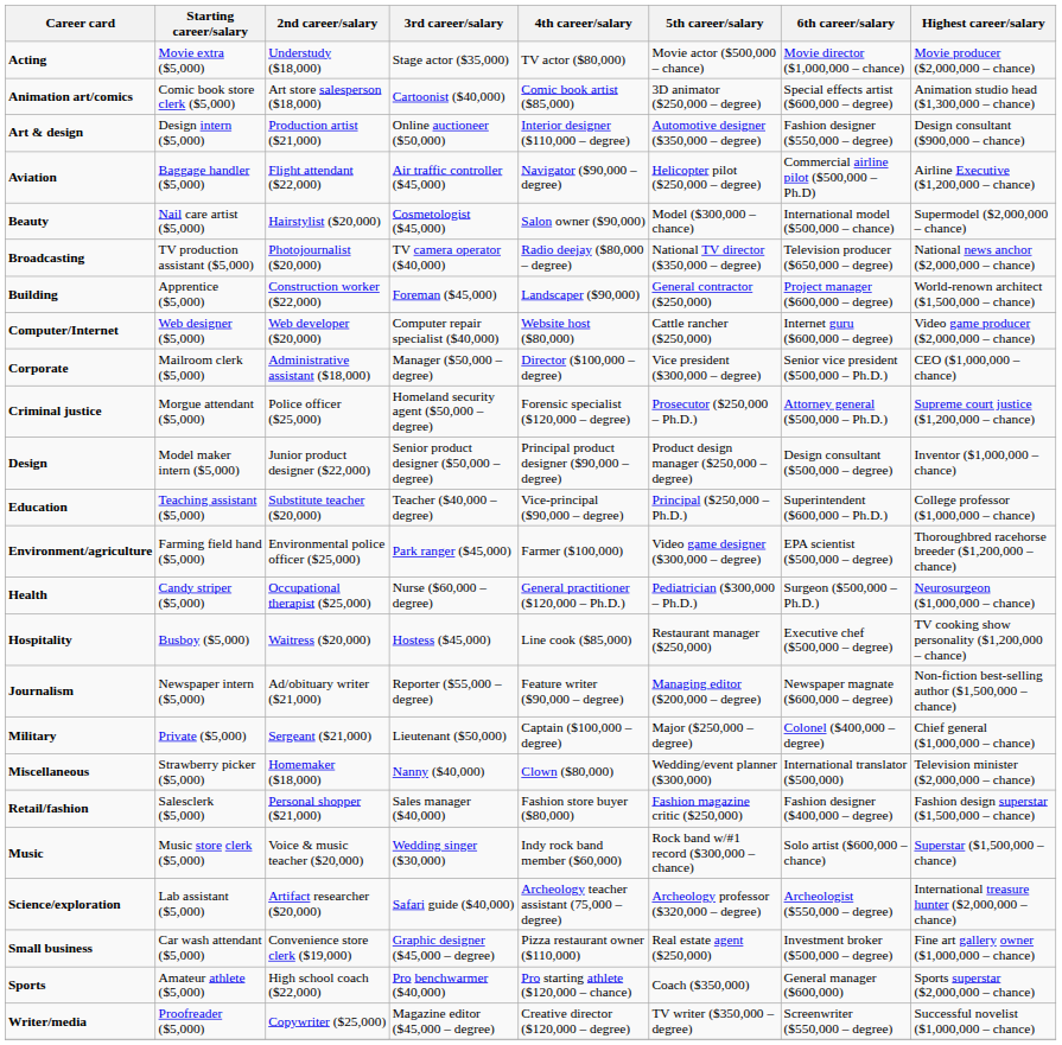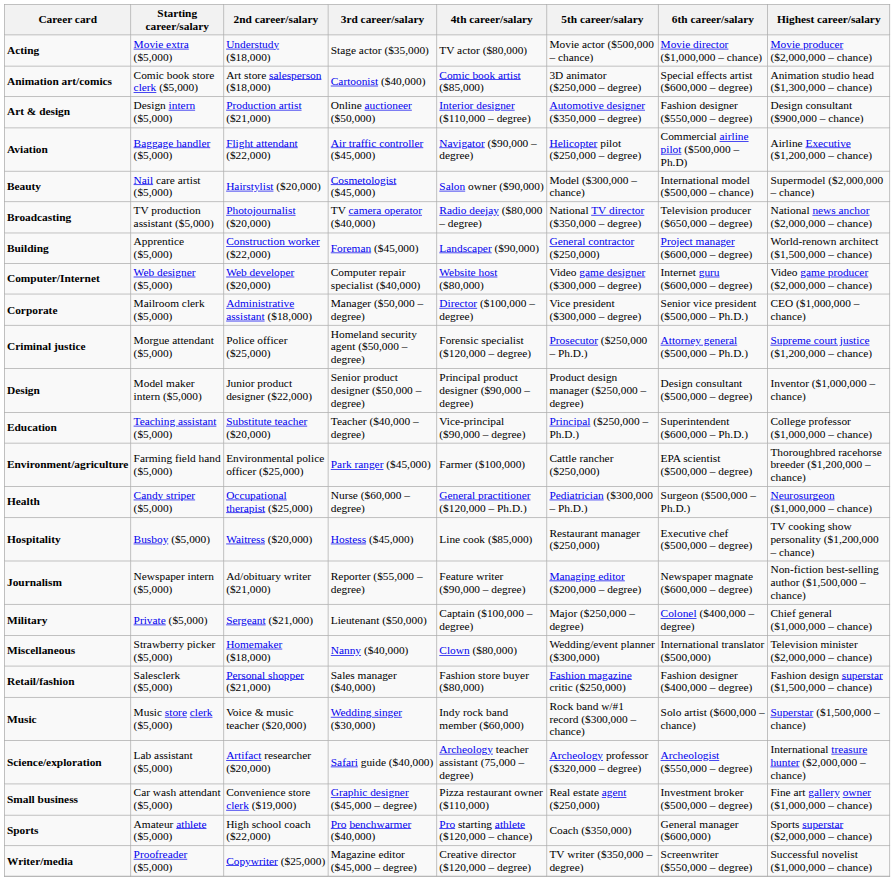 <table class="wikitable">
 <tr>
 <th>Career card</th>
 <th>Starting career/salary</th>
 <th>2nd career/salary</th>
 <th>3rd career/salary</th>
 <th>4th career/salary</th>
 <th>5th career/salary</th>
 <th>6th career/salary</th>
 <th>Highest career/salary</th>
 </tr>
 <tr>
 <td><strong>Acting</strong></td>
 <td><a href='#'>Movie extra</a> ($5,000)</td>
 <td><a href='#'>Understudy</a> ($18,000)</td>
 <td>Stage actor ($35,000)</td>
 <td>TV actor ($80,000)</td>
 <td>Movie actor ($500,000 – chance)</td>
 <td><a href='#'>Movie director</a> ($1,000,000 – chance)</td>
 <td><a href='#'>Movie producer</a> ($2,000,000 – chance)</td>
 </tr>
 <tr>
 <td><strong>Animation art/comics</strong></td>
 <td>Comic book store <a href='#'>clerk</a> ($5,000)</td>
 <td>Art store <a href='#'>salesperson</a> ($18,000)</td>
 <td><a href='#'>Cartoonist</a> ($40,000)</td>
 <td><a href='#'>Comic book artist</a> ($85,000)</td>
 <td>3D animator ($250,000 – degree)</td>
 <td>Special effects artist ($600,000 – degree)</td>
 <td>Animation studio head ($1,300,000 – chance)</td>
 </tr>
 <tr>
 <td><strong>Art & design</strong></td>
 <td>Design <a href='#'>intern</a> ($5,000)</td>
 <td><a href='#'>Production artist</a> ($21,000)</td>
 <td>Online <a href='#'>auctioneer</a> ($50,000)</td>
 <td><a href='#'>Interior designer</a> ($110,000 – degree)</td>
 <td><a href='#'>Automotive designer</a> ($350,000 – degree)</td>
 <td>Fashion designer ($550,000 – degree)</td>
 <td>Design consultant ($900,000 – chance)</td>
 </tr>
 <tr>
 <td><strong>Aviation</strong></td>
 <td><a href='#'>Baggage handler</a> ($5,000)</td>
 <td><a href='#'>Flight attendant</a> ($22,000)</td>
 <td><a href='#'>Air traffic controller</a> ($45,000)</td>
 <td><a href='#'>Navigator</a> ($90,000 – degree)</td>
 <td><a href='#'>Helicopter</a> pilot ($250,000 – degree)</td>
 <td>Commercial <a href='#'>airline pilot</a> ($500,000 – Ph.D)</td>
 <td>Airline <a href='#'>Executive</a> ($1,200,000 – chance)</td>
 </tr>
 <tr>
 <td><strong>Beauty</strong></td>
 <td><a href='#'>Nail</a> care artist ($5,000)</td>
 <td><a href='#'>Hairstylist</a> ($20,000)</td>
 <td><a href='#'>Cosmetologist</a> ($45,000)</td>
 <td><a href='#'>Salon</a> owner ($90,000)</td>
 <td>Model ($300,000 – chance)</td>
 <td>International model ($500,000 – chance)</td>
 <td>Supermodel ($2,000,000 – chance)</td>
 </tr>
 <tr>
 <td><strong>Broadcasting</strong></td>
 <td>TV production assistant ($5,000)</td>
 <td><a href='#'>Photojournalist</a> ($20,000)</td>
 <td>TV <a href='#'>camera operator</a> ($40,000)</td>
 <td><a href='#'>Radio deejay</a> ($80,000 – degree)</td>
 <td>National <a href='#'>TV director</a> ($350,000 – degree)</td>
 <td>Television producer ($650,000 – degree)</td>
 <td>National <a href='#'>news anchor</a> ($2,000,000 – chance)</td>
 </tr>
 <tr>
 <td><strong>Building</strong></td>
 <td>Apprentice ($5,000)</td>
 <td><a href='#'>Construction worker</a> ($22,000)</td>
 <td><a href='#'>Foreman</a> ($45,000)</td>
 <td><a href='#'>Landscaper</a> ($90,000)</td>
 <td><a href='#'>General contractor</a> ($250,000)</td>
 <td><a href='#'>Project manager</a> ($600,000 – degree)</td>
 <td>World-renown architect ($1,500,000 – chance)</td>
 </tr>
 <tr>
 <td><strong>Computer/Internet</strong></td>
 <td><a href='#'>Web designer</a> ($5,000)</td>
 <td><a href='#'>Web developer</a> ($20,000)</td>
 <td>Computer repair specialist ($40,000)</td>
 <td><a href='#'>Website host</a> ($80,000)</td>
-<td>Cattle rancher ($250,000)</td>
+<td>Video <a href='#'>game designer</a> ($300,000 – degree)</td>
 <td>Internet <a href='#'>guru</a> ($600,000 – degree)</td>
 <td>Video <a href='#'>game producer</a> ($2,000,000 – chance)</td>
 </tr>
 <tr>
 <td><strong>Corporate</strong></td>
 <td>Mailroom clerk ($5,000)</td>
 <td><a href='#'>Administrative assistant</a> ($18,000)</td>
 <td>Manager ($50,000 – degree)</td>
 <td><a href='#'>Director</a> ($100,000 – degree)</td>
 <td>Vice president ($300,000 – degree)</td>
 <td>Senior vice president ($500,000 – Ph.D.)</td>
 <td>CEO ($1,000,000 – chance)</td>
 </tr>
 <tr>
 <td><strong>Criminal justice</strong></td>
 <td>Morgue attendant ($5,000)</td>
 <td>Police officer ($25,000)</td>
 <td>Homeland security agent ($50,000 – degree)</td>
 <td>Forensic specialist ($120,000 – degree)</td>
 <td><a href='#'>Prosecutor</a> ($250,000 – Ph.D.)</td>
 <td><a href='#'>Attorney general</a> ($500,000 – Ph.D.)</td>
 <td><a href='#'>Supreme court justice</a> ($1,200,000 – chance)</td>
 </tr>
 <tr>
 <td><strong>Design</strong></td>
 <td>Model maker intern ($5,000)</td>
 <td>Junior product designer ($22,000)</td>
 <td>Senior product designer ($50,000 – degree)</td>
 <td>Principal product designer ($90,000 – degree)</td>
 <td>Product design manager ($250,000 – degree)</td>
 <td>Design consultant ($500,000 – degree)</td>
 <td>Inventor ($1,000,000 – chance)</td>
 </tr>
 <tr>
 <td><strong>Education</strong></td>
 <td><a href='#'>Teaching assistant</a> ($5,000)</td>
 <td><a href='#'>Substitute teacher</a> ($20,000)</td>
 <td>Teacher ($40,000 – degree)</td>
 <td>Vice-principal ($90,000 – degree)</td>
 <td><a href='#'>Principal</a> ($250,000 – Ph.D.)</td>
 <td>Superintendent ($600,000 – Ph.D.)</td>
 <td>College professor ($1,000,000 – chance)</td>
 </tr>
 <tr>
 <td><strong>Environment/agriculture</strong></td>
 <td>Farming field hand ($5,000)</td>
 <td>Environmental police officer ($25,000)</td>
 <td><a href='#'>Park ranger</a> ($45,000)</td>
 <td>Farmer ($100,000)</td>
-<td>Video <a href='#'>game designer</a> ($300,000 – degree)</td>
+<td>Cattle rancher ($250,000)</td>
 <td>EPA scientist ($500,000 – degree)</td>
 <td>Thoroughbred racehorse breeder ($1,200,000 – chance)</td>
 </tr>
 <tr>
 <td><strong>Health</strong></td>
 <td><a href='#'>Candy striper</a> ($5,000)</td>
 <td><a href='#'>Occupational therapist</a> ($25,000)</td>
 <td>Nurse ($60,000 – degree)</td>
 <td><a href='#'>General practitioner</a> ($120,000 – Ph.D.)</td>
 <td><a href='#'>Pediatrician</a> ($300,000 – Ph.D.)</td>
 <td>Surgeon ($500,000 – Ph.D.)</td>
 <td><a href='#'>Neurosurgeon</a> ($1,000,000 – chance)</td>
 </tr>
 <tr>
 <td><strong>Hospitality</strong></td>
 <td><a href='#'>Busboy</a> ($5,000)</td>
 <td><a href='#'>Waitress</a> ($20,000)</td>
 <td><a href='#'>Hostess</a> ($45,000)</td>
 <td>Line cook ($85,000)</td>
 <td>Restaurant manager ($250,000)</td>
 <td>Executive chef ($500,000 – degree)</td>
 <td>TV cooking show personality ($1,200,000 – chance)</td>
 </tr>
 <tr>
 <td><strong>Journalism</strong></td>
 <td>Newspaper intern ($5,000)</td>
 <td>Ad/obituary writer ($21,000)</td>
 <td>Reporter ($55,000 – degree)</td>
 <td>Feature writer ($90,000 – degree)</td>
 <td><a href='#'>Managing editor</a> ($200,000 – degree)</td>
 <td>Newspaper magnate ($600,000 – degree)</td>
 <td>Non-fiction best-selling author ($1,500,000 – chance)</td>
 </tr>
 <tr>
 <td><strong>Military</strong></td>
 <td><a href='#'>Private</a> ($5,000)</td>
 <td><a href='#'>Sergeant</a> ($21,000)</td>
 <td>Lieutenant ($50,000)</td>
 <td>Captain ($100,000 – degree)</td>
 <td>Major ($250,000 – degree)</td>
 <td><a href='#'>Colonel</a> ($400,000 – degree)</td>
 <td>Chief general ($1,000,000 – chance)</td>
 </tr>
 <tr>
 <td><strong>Miscellaneous</strong></td>
 <td>Strawberry picker ($5,000)</td>
 <td><a href='#'>Homemaker</a> ($18,000)</td>
 <td><a href='#'>Nanny</a> ($40,000)</td>
 <td><a href='#'>Clown</a> ($80,000)</td>
 <td>Wedding/event planner ($300,000)</td>
 <td>International translator ($500,000)</td>
 <td>Television minister ($2,000,000 – chance)</td>
 </tr>
 <tr>
 <td><strong>Retail/fashion</strong></td>
 <td>Salesclerk ($5,000)</td>
 <td><a href='#'>Personal shopper</a> ($21,000)</td>
 <td>Sales manager ($40,000)</td>
 <td>Fashion store buyer ($80,000)</td>
 <td><a href='#'>Fashion magazine</a> critic ($250,000)</td>
 <td>Fashion designer ($400,000 – degree)</td>
 <td>Fashion design <a href='#'>superstar</a> ($1,500,000 – chance)</td>
 </tr>
 <tr>
 <td><strong>Music</strong></td>
 <td>Music <a href='#'>store</a> <a href='#'>clerk</a> ($5,000)</td>
 <td>Voice & music teacher ($20,000)</td>
 <td><a href='#'>Wedding singer</a> ($30,000)</td>
 <td>Indy rock band member ($60,000)</td>
 <td>Rock band w/#1 record ($300,000 – chance)</td>
 <td>Solo artist ($600,000 – chance)</td>
 <td><a href='#'>Superstar</a> ($1,500,000 – chance)</td>
 </tr>
 <tr>
 <td><strong>Science/exploration</strong></td>
 <td>Lab assistant ($5,000)</td>
 <td><a href='#'>Artifact</a> researcher ($20,000)</td>
 <td><a href='#'>Safari</a> guide ($40,000)</td>
 <td><a href='#'>Archeology</a> teacher assistant (75,000 – degree)</td>
 <td><a href='#'>Archeology</a> professor ($320,000 – degree)</td>
 <td><a href='#'>Archeologist</a> ($550,000 – degree)</td>
 <td>International <a href='#'>treasure hunter</a> ($2,000,000 – chance)</td>
 </tr>
 <tr>
 <td><strong>Small business</strong></td>
 <td>Car wash attendant ($5,000)</td>
 <td>Convenience store <a href='#'>clerk</a> ($19,000)</td>
 <td><a href='#'>Graphic designer</a> ($45,000 – degree)</td>
 <td>Pizza restaurant owner ($110,000)</td>
 <td>Real estate <a href='#'>agent</a> ($250,000)</td>
 <td>Investment broker ($500,000 – degree)</td>
 <td>Fine art <a href='#'>gallery</a> <a href='#'>owner</a> ($1,000,000 – chance)</td>
 </tr>
 <tr>
 <td><strong>Sports</strong></td>
 <td>Amateur <a href='#'>athlete</a> ($5,000)</td>
 <td>High school coach ($22,000)</td>
 <td><a href='#'>Pro</a> <a href='#'>benchwarmer</a> ($40,000)</td>
 <td><a href='#'>Pro</a> starting <a href='#'>athlete</a> ($120,000 – chance)</td>
 <td>Coach ($350,000)</td>
 <td>General manager ($600,000)</td>
 <td>Sports <a href='#'>superstar</a> ($2,000,000 – chance)</td>
 </tr>
 <tr>
 <td><strong>Writer/media</strong></td>
 <td><a href='#'>Proofreader</a> ($5,000)</td>
 <td><a href='#'>Copywriter</a> ($25,000)</td>
 <td>Magazine editor ($45,000 – degree)</td>
 <td>Creative director ($120,000 – degree)</td>
 <td>TV writer ($350,000 – degree)</td>
 <td>Screenwriter ($550,000 – degree)</td>
 <td>Successful novelist ($1,000,000 – chance)</td>
 </tr>
 <tr>
 </tr>
 </table>
